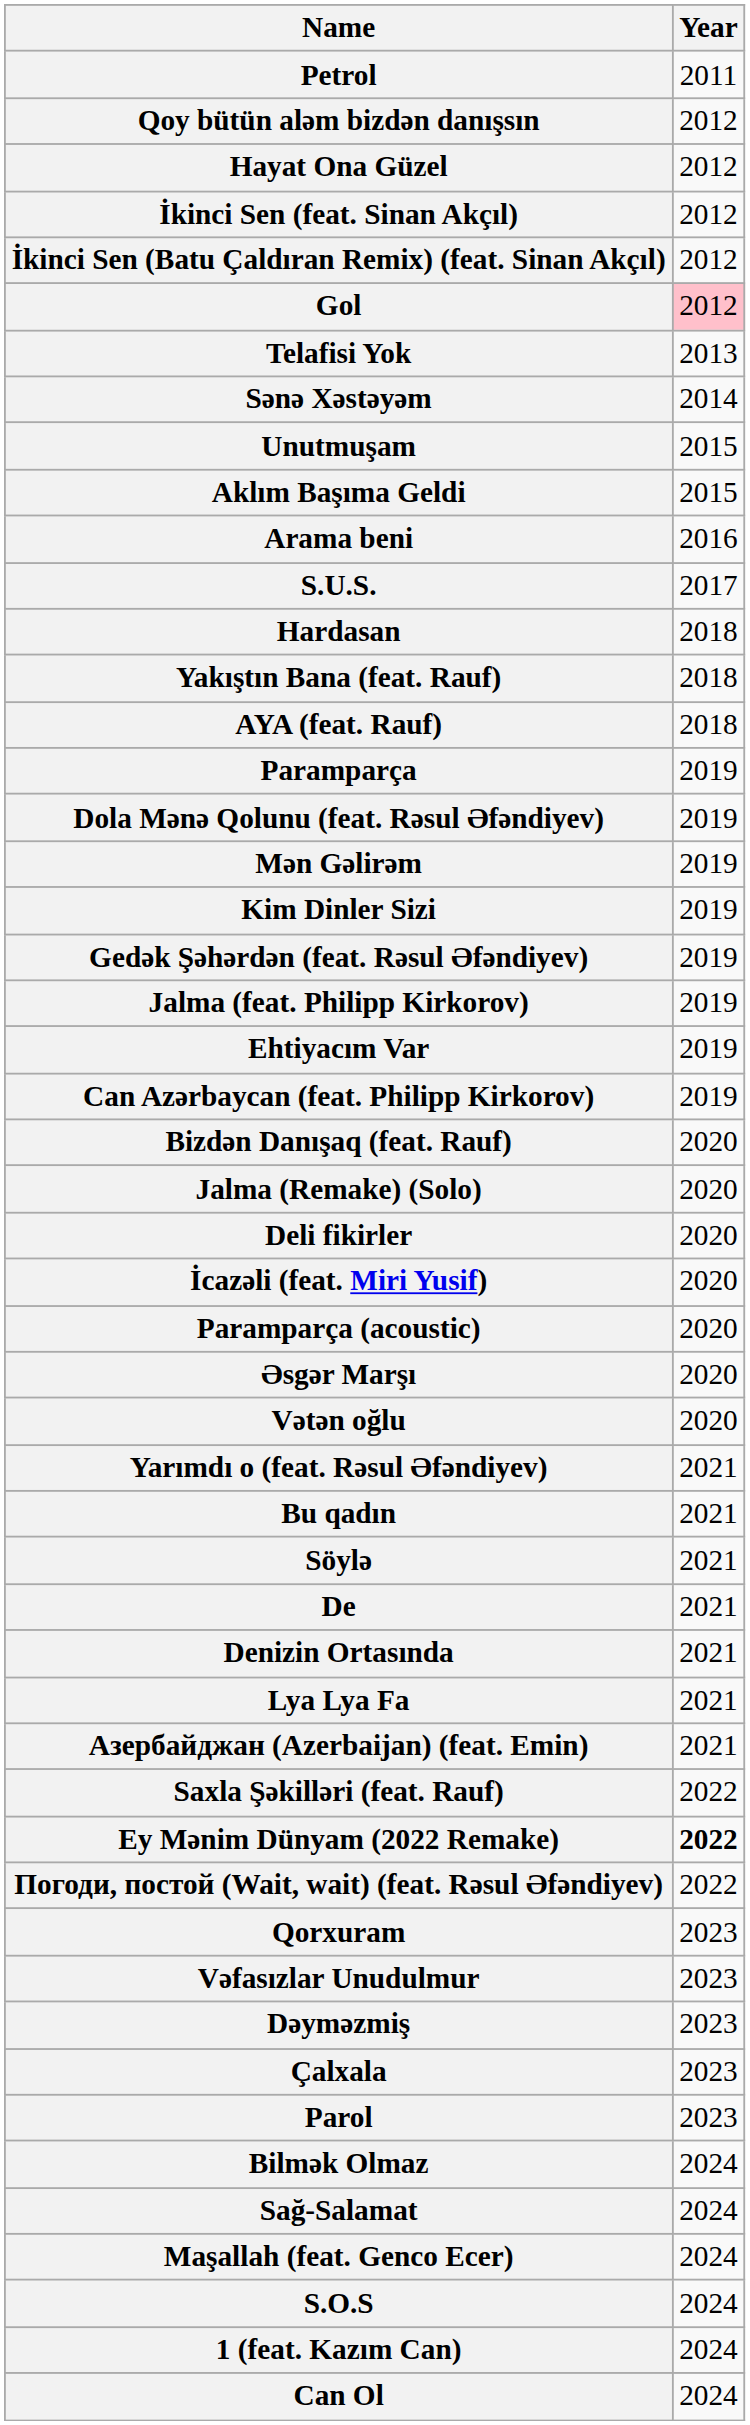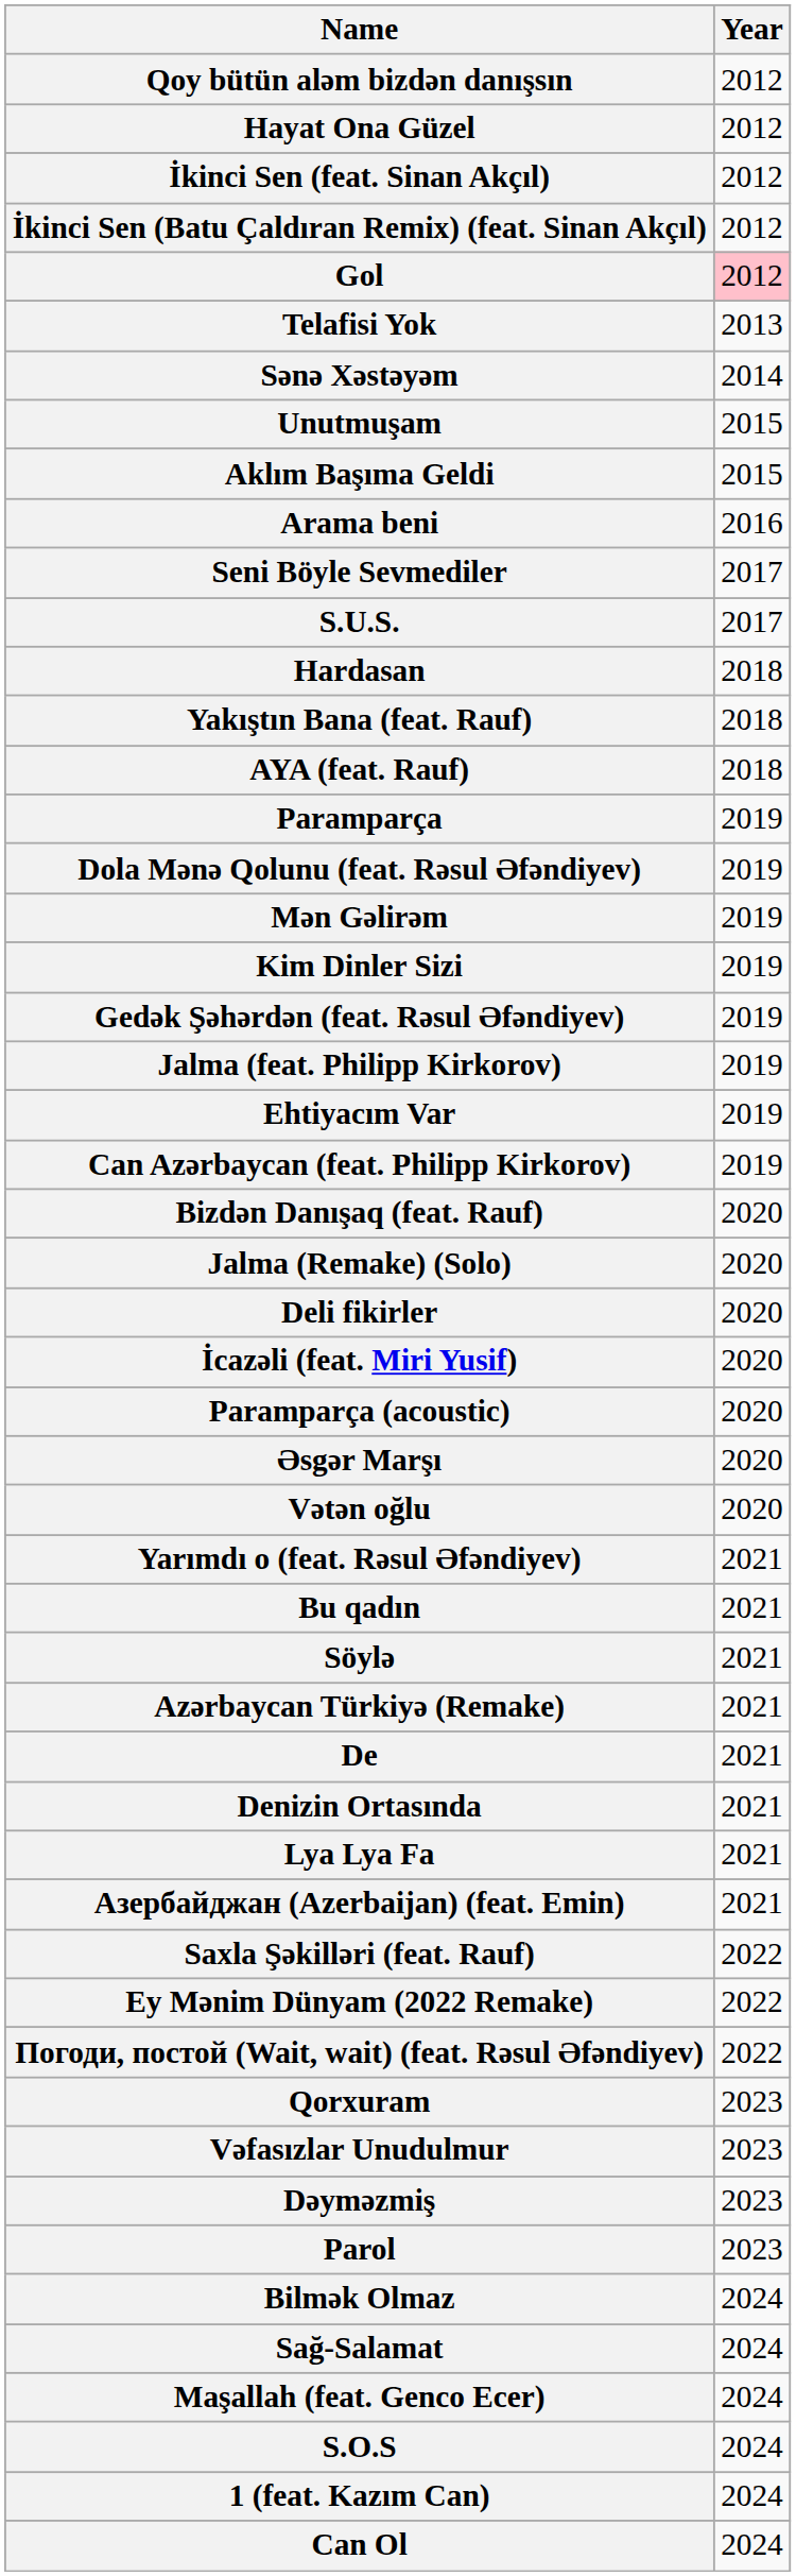 <table class="wikitable sortable plainrowheaders" style="text-align:center">
 <tr>
 <th scope="col">Name</th>
 <th scope="col">Year</th>
-</tr>
-<tr>
-<th scope="row">Petrol</th>
-<td style="text-align:center;">2011</td>
 </tr>
 <tr>
 <th scope="row">Qoy bütün aləm bizdən danışsın</th>
 <td style="text-align:center;">2012</td>
 </tr>
 <tr>
 <th scope="row">Hayat Ona Güzel</th>
 <td style="text-align:center;">2012</td>
 </tr>
 <tr>
 <th scope="row">İkinci Sen (feat. Sinan Akçıl)</th>
 <td style="text-align:center;">2012</td>
 </tr>
 <tr>
 <th scope="row">İkinci Sen (Batu Çaldıran Remix) (feat. Sinan Akçıl)</th>
 <td style="text-align:center;">2012</td>
 </tr>
 <tr>
 <th scope="row">Gol</th>
 <td style="background: pink; text-align:center;">2012</td>
 </tr>
 <tr>
 <th scope="row">Telafisi Yok</th>
 <td style="text-align:center;">2013</td>
 </tr>
 <tr>
 <th scope="row">Sənə Xəstəyəm</th>
 <td style="text-align:center;">2014</td>
 </tr>
 <tr>
 <th scope="row">Unutmuşam</th>
 <td style="text-align:center;">2015</td>
 </tr>
 <tr>
 <th scope="row">Aklım Başıma Geldi</th>
 <td style="text-align:center;">2015</td>
 </tr>
 <tr>
 <th scope="row">Arama beni</th>
 <td style="text-align:center;">2016</td>
+</tr>
+<tr>
+<th scope="row">Seni Böyle Sevmediler</th>
+<td style="text-align:center;">2017</td>
 </tr>
 <tr>
 <th scope="row">S.U.S.</th>
 <td style="text-align:center;">2017</td>
 </tr>
 <tr>
 <th scope="row">Hardasan</th>
 <td style="text-align:center;">2018</td>
 </tr>
 <tr>
 <th scope="row">Yakıştın Bana (feat. Rauf)</th>
 <td style="text-align:center;">2018</td>
 </tr>
 <tr>
 <th scope="row">AYA (feat. Rauf)</th>
 <td style="text-align:center;">2018</td>
 </tr>
 <tr>
 <th scope="row">Paramparça</th>
 <td style="text-align:center;">2019</td>
 </tr>
 <tr>
 <th scope="row">Dola Mənə Qolunu (feat. Rəsul Əfəndiyev)</th>
 <td style="text-align:center;">2019</td>
 </tr>
 <tr>
 <th scope="row">Mən Gəlirəm</th>
 <td style="text-align:center;">2019</td>
 </tr>
 <tr>
 <th scope="row">Kim Dinler Sizi</th>
 <td style="text-align:center;">2019</td>
 </tr>
 <tr>
 <th scope="row">Gedək Şəhərdən (feat. Rəsul Əfəndiyev)</th>
 <td style="text-align:center;">2019</td>
 </tr>
 <tr>
 <th scope="row">Jalma (feat. Philipp Kirkorov)</th>
 <td style="text-align:center;">2019</td>
 </tr>
 <tr>
 <th scope="row">Ehtiyacım Var</th>
 <td style="text-align:center;">2019</td>
 </tr>
 <tr>
 <th scope="row">Can Azərbaycan (feat. Philipp Kirkorov)</th>
 <td style="text-align:center;">2019</td>
 </tr>
 <tr>
 <th scope="row">Bizdən Danışaq (feat. Rauf)</th>
 <td style="text-align:center;">2020</td>
 </tr>
 <tr>
 <th scope="row">Jalma (Remake) (Solo)</th>
 <td style="text-align:center;">2020</td>
 </tr>
 <tr>
 <th scope="row">Deli fikirler</th>
 <td style="text-align:center;">2020</td>
 </tr>
 <tr>
 <th scope="row">İcazəli (feat. <a href='#'>Miri Yusif</a>)</th>
 <td style="text-align:center;">2020</td>
 </tr>
 <tr>
 <th scope="row">Paramparça (acoustic)</th>
 <td style="text-align:center;">2020</td>
 </tr>
 <tr>
 <th scope="row">Əsgər Marşı</th>
 <td style="text-align:center;">2020</td>
 </tr>
 <tr>
 <th scope="row">Vətən oğlu</th>
 <td style="text-align:center;">2020</td>
 </tr>
 <tr>
 <th scope="row">Yarımdı o (feat. Rəsul Əfəndiyev)</th>
 <td style="text-align:center;">2021</td>
 </tr>
 <tr>
 <th scope="row">Bu qadın</th>
 <td style="text-align:center;">2021</td>
 </tr>
 <tr>
 <th scope="row">Söylə</th>
 <td style="text-align:center;">2021</td>
 </tr>
 <tr>
+<th scope="row">Azərbaycan Türkiyə (Remake)</th>
+<td style="text-align:center;">2021</td>
+</tr>
+<tr>
 <th scope="row">De</th>
 <td style="text-align:center;">2021</td>
 </tr>
 <tr>
 <th scope="row">Denizin Ortasında</th>
 <td style="text-align:center;">2021</td>
 </tr>
 <tr>
 <th scope="row">Lya Lya Fa</th>
 <td style="text-align:center;">2021</td>
 </tr>
 <tr>
 <th scope="row">Азербайджан (Azerbaijan) (feat. Emin)</th>
 <td style="text-align:center;">2021</td>
 </tr>
 <tr>
 <th scope="row">Saxla Şəkilləri (feat. Rauf)</th>
 <td style="text-align:center;">2022</td>
 </tr>
 <tr>
 <th scope="row">Ey Mənim Dünyam (2022 Remake)</th>
-<td style="text-align:center;"><strong>2022</strong></td>
+<td style="text-align:center;">2022</td>
 </tr>
 <tr>
 <th scope="row">Погоди, постой (Wait, wait) (feat. Rəsul Əfəndiyev)</th>
 <td style="text-align:center;">2022</td>
 </tr>
 <tr>
 <th scope="row">Qorxuram</th>
 <td style="text-align:center;">2023</td>
 </tr>
 <tr>
 <th scope="row">Vəfasızlar Unudulmur</th>
 <td style="text-align:center;">2023</td>
 </tr>
 <tr>
 <th scope="row">Dəyməzmiş</th>
-<td style="text-align:center;">2023</td>
-</tr>
-<tr>
-<th scope="row">Çalxala</th>
 <td style="text-align:center;">2023</td>
 </tr>
 <tr>
 <th scope="row">Parol</th>
 <td style="text-align:center;">2023</td>
 </tr>
 <tr>
 <th scope="row">Bilmək Olmaz</th>
 <td style="text-align:center;">2024</td>
 </tr>
 <tr>
 <th scope="row">Sağ-Salamat</th>
 <td style="text-align:center;">2024</td>
 </tr>
 <tr>
 <th scope="row">Maşallah (feat. Genco Ecer)</th>
 <td style="text-align:center;">2024</td>
 </tr>
 <tr>
 <th scope="row">S.O.S</th>
 <td style="text-align:center;">2024</td>
 </tr>
 <tr>
 <th scope="row">1 (feat. Kazım Can)</th>
 <td style="text-align:center;">2024</td>
 </tr>
 <tr>
 <th scope="row">Can Ol</th>
 <td style="text-align:center;">2024</td>
 </tr>
 </table>
